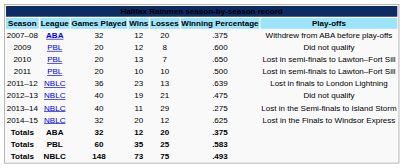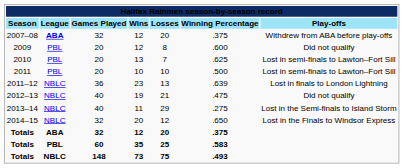 <table style="background:#F9F9F9; border:1px solid #999999; font-size:12px; text-align:center" cellspacing=2>
 <tr align="center" bgcolor="#0D2C63">
 <td colspan=15><span><strong>Halifax Rainmen season-by-season record</strong></span></td>
 </tr>
 <tr align="center"  bgcolor="#9CE4FA" cellspacing=2>
 <td><strong>Season</strong></td>
 <td><strong>League</strong></td>
 <td><strong>Games Played</strong></td>
 <td><strong>Wins</strong></td>
 <td><strong>Losses</strong></td>
 <td><strong>Winning Percentage</strong></td>
 <td><strong>Play-offs</strong></td>
 </tr>
 <tr align="center" cellspacing=2>
 <td>2007–08</td>
 <td><strong><a href='#'>ABA</a></strong></td>
 <td>32</td>
 <td>12</td>
 <td>20</td>
 <td>.375</td>
 <td>Withdrew from ABA before play-offs</td>
 </tr>
 <tr align="center" cellspacing=2>
 <td>2009</td>
 <td><a href='#'>PBL</a></td>
 <td>20</td>
 <td>12</td>
 <td>8</td>
 <td>.600</td>
 <td>Did not qualify</td>
 </tr>
 <tr align="center" cellspacing=2>
 <td>2010</td>
 <td><a href='#'>PBL</a></td>
 <td>20</td>
 <td>13</td>
 <td>7</td>
-<td>.650</td>
+<td>.625</td>
 <td>Lost in semi-finals to Lawton–Fort Sill</td>
 </tr>
 <tr align="center" cellspacing=2>
 <td>2011</td>
 <td><a href='#'>PBL</a></td>
 <td>20</td>
 <td>10</td>
 <td>10</td>
 <td>.500</td>
 <td>Lost in semi-finals to Lawton–Fort Sill</td>
 </tr>
 <tr align="center" cellspacing=2>
 <td>2011–12</td>
 <td><a href='#'>NBLC</a></td>
 <td>36</td>
 <td>23</td>
 <td>13</td>
 <td>.639</td>
 <td>Lost in finals to London Lightning</td>
 </tr>
 <tr align="center" cellspacing=2>
 <td>2012–13</td>
 <td><a href='#'>NBLC</a></td>
 <td>40</td>
 <td>19</td>
 <td>21</td>
 <td>.475</td>
 <td>Did not qualify</td>
 </tr>
 <tr align="center" cellspacing=2>
 <td>2013–14</td>
 <td><a href='#'>NBLC</a></td>
 <td>40</td>
 <td>11</td>
 <td>29</td>
 <td>.275</td>
 <td>Lost in the Semi-finals to Island Storm</td>
 </tr>
 <tr align="center" cellspacing=2>
 <td>2014–15</td>
 <td><a href='#'>NBLC</a></td>
 <td>32</td>
 <td>20</td>
 <td>12</td>
-<td>.625</td>
+<td>.650</td>
 <td>Lost in the Finals to Windsor Express<br></td>
 </tr>
 <tr align="center" cellspacing=2>
 <td><strong>Totals</strong></td>
 <td><strong>ABA</strong></td>
 <td><strong>32</strong></td>
 <td><strong>12</strong></td>
 <td><strong>20</strong></td>
 <td><strong>.375</strong></td>
 <td></td>
 </tr>
 <tr align="center" cellspacing=2>
 <td><strong>Totals</strong></td>
 <td><strong>PBL</strong></td>
 <td><strong>60</strong></td>
 <td><strong>35</strong></td>
 <td><strong>25</strong></td>
 <td><strong>.583</strong></td>
 <td></td>
 </tr>
 <tr align="center" cellspacing=2>
 <td><strong>Totals</strong></td>
 <td><strong>NBLC</strong></td>
 <td><strong>148</strong></td>
 <td><strong>73</strong></td>
 <td><strong>75</strong></td>
 <td><strong>.493</strong></td>
 <td></td>
 </tr>
 </table>
